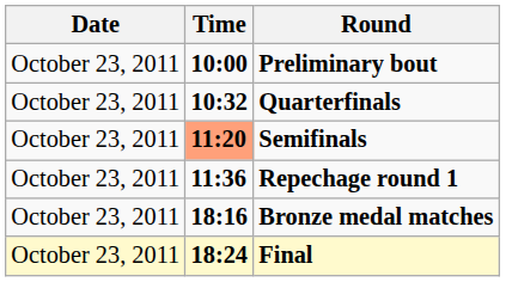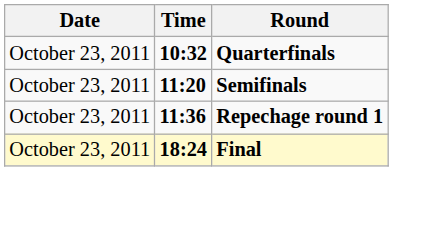 <table class="wikitable">
 <tr>
 <th>Date</th>
 <th>Time</th>
 <th>Round</th>
 </tr>
 <tr>
 <td>October 23, 2011</td>
-<td><strong>10:00</strong></td>
-<td><strong>Preliminary bout</strong></td>
-</tr>
-<tr>
-<td>October 23, 2011</td>
 <td><strong>10:32</strong></td>
 <td><strong>Quarterfinals</strong></td>
 </tr>
 <tr>
 <td>October 23, 2011</td>
-<td style="background: lightsalmon;"><strong>11:20</strong></td>
+<td><strong>11:20</strong></td>
 <td><strong>Semifinals</strong></td>
 </tr>
 <tr>
 <td>October 23, 2011</td>
 <td><strong>11:36</strong></td>
 <td><strong>Repechage round 1</strong></td>
 </tr>
-<tr>
-<td>October 23, 2011</td>
-<td><strong>18:16</strong></td>
-<td><strong>Bronze medal matches</strong></td>
-</tr>
 <tr style=background:lemonchiffon>
 <td>October 23, 2011</td>
 <td><strong>18:24</strong></td>
 <td><strong>Final</strong></td>
 </tr>
 </table>
